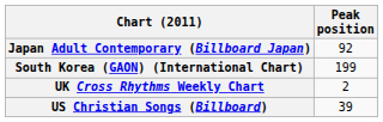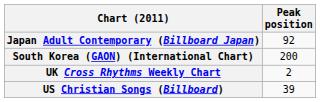 <table class="wikitable sortable plainrowheaders" style="text-align:center">
 <tr>
 <th scope="col">Chart (2011)</th>
 <th scope="col">Peak<br> position</th>
 </tr>
 <tr>
 <th scope="row">Japan <a href='#'>Adult Contemporary</a> (<em><a href='#'>Billboard Japan</a></em>)</th>
 <td>92</td>
 </tr>
 <tr>
 <th scope="row">South Korea (<a href='#'>GAON</a>) (International Chart)</th>
-<td>199</td>
+<td>200</td>
 </tr>
 <tr>
 <th scope="row">UK <a href='#'><em> Cross Rhythms</em> Weekly Chart</a></th>
 <td>2</td>
 </tr>
 <tr>
 <th scope="row">US <a href='#'>Christian Songs</a> (<em><a href='#'>Billboard</a></em>)</th>
 <td>39</td>
 </tr>
 </table>
